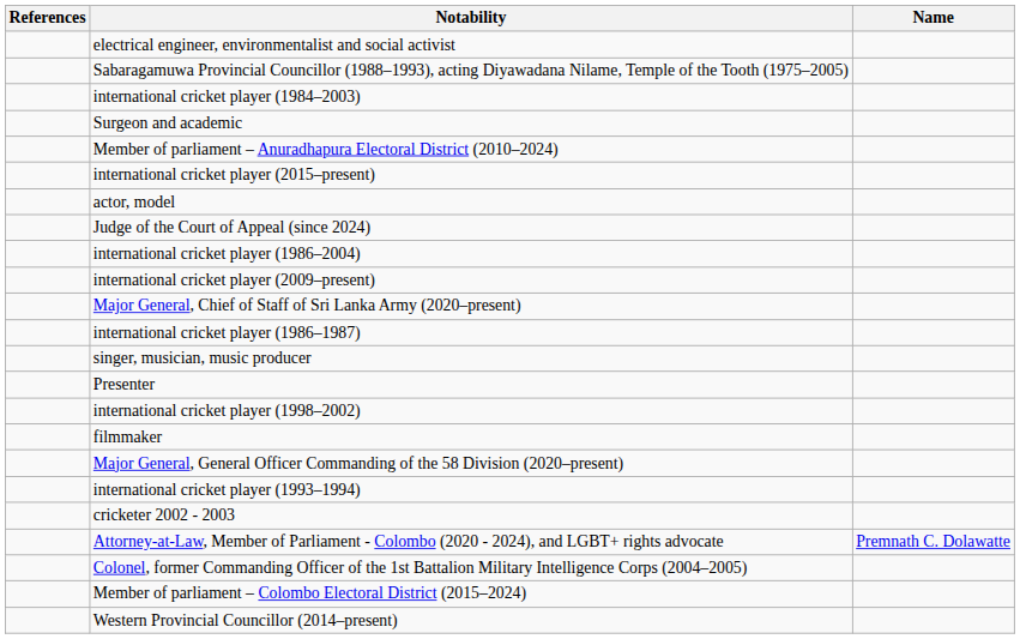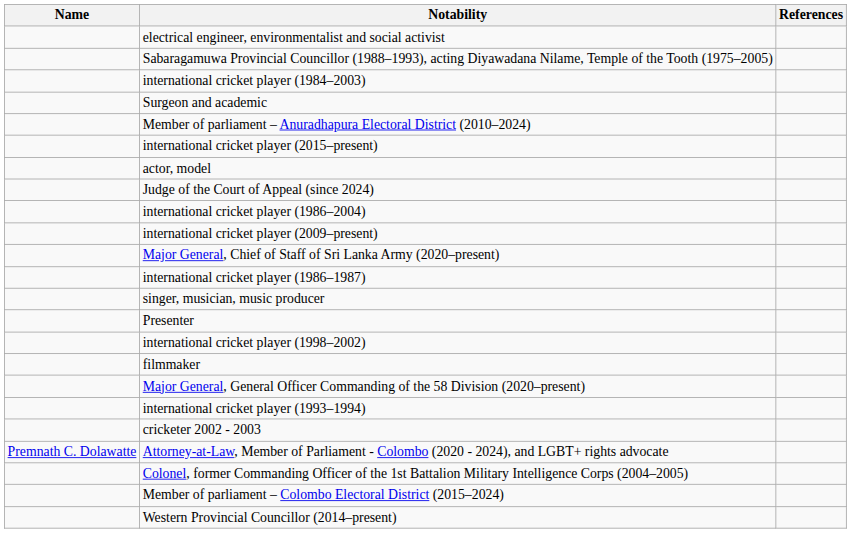 <table class="wikitable sortable">
 <tr>
+<th>Name</th>
+<th>Notability</th>
 <th>References</th>
-<th>Notability</th>
-<th>Name</th>
 </tr>
 <tr>
 <td></td>
 <td>electrical engineer, environmentalist and social activist</td>
 <td></td>
 </tr>
 <tr>
 <td></td>
 <td>Sabaragamuwa Provincial Councillor (1988–1993), acting Diyawadana Nilame, Temple of the Tooth (1975–2005)</td>
 <td></td>
 </tr>
 <tr>
 <td></td>
 <td>international cricket player (1984–2003)</td>
 <td></td>
 </tr>
 <tr>
 <td></td>
 <td>Surgeon and academic</td>
 <td></td>
 </tr>
 <tr>
 <td></td>
 <td>Member of parliament – <a href='#'>Anuradhapura Electoral District</a> (2010–2024)</td>
 <td></td>
 </tr>
 <tr>
 <td></td>
 <td>international cricket player (2015–present)</td>
 <td></td>
 </tr>
 <tr>
 <td></td>
 <td>actor, model</td>
 <td></td>
 </tr>
 <tr>
 <td></td>
 <td>Judge of the Court of Appeal (since 2024)</td>
 <td></td>
 </tr>
 <tr>
 <td></td>
 <td>international cricket player (1986–2004)</td>
 <td></td>
 </tr>
 <tr>
 <td></td>
 <td>international cricket player (2009–present)</td>
 <td></td>
 </tr>
 <tr>
 <td></td>
 <td><a href='#'>Major General</a>, Chief of Staff of Sri Lanka Army (2020–present)</td>
 <td></td>
 </tr>
 <tr>
 <td></td>
 <td>international cricket player (1986–1987)</td>
 <td></td>
 </tr>
 <tr>
 <td></td>
 <td>singer, musician, music producer</td>
 <td></td>
 </tr>
 <tr>
 <td></td>
 <td>Presenter</td>
 <td></td>
 </tr>
 <tr>
 <td></td>
 <td>international cricket player (1998–2002)</td>
 <td></td>
 </tr>
 <tr>
 <td></td>
 <td>filmmaker</td>
 <td></td>
 </tr>
 <tr>
 <td></td>
 <td><a href='#'>Major General</a>, General Officer Commanding of the 58 Division (2020–present)</td>
 <td></td>
 </tr>
 <tr>
 <td></td>
 <td>international cricket player (1993–1994)</td>
 <td></td>
 </tr>
 <tr>
 <td></td>
 <td>cricketer 2002 - 2003</td>
 <td></td>
 </tr>
 <tr>
+<td><a href='#'>Premnath C. Dolawatte</a></td>
+<td><a href='#'>Attorney-at-Law</a>, Member of Parliament - <a href='#'>Colombo</a> (2020 - 2024), and LGBT+ rights advocate</td>
 <td></td>
-<td><a href='#'>Attorney-at-Law</a>, Member of Parliament - <a href='#'>Colombo</a> (2020 - 2024), and LGBT+ rights advocate</td>
-<td><a href='#'>Premnath C. Dolawatte</a></td>
 </tr>
 <tr>
+<td> </td>
+<td><a href='#'>Colonel</a>, former Commanding Officer of the 1st Battalion Military Intelligence Corps (2004–2005)</td>
 <td></td>
-<td><a href='#'>Colonel</a>, former Commanding Officer of the 1st Battalion Military Intelligence Corps (2004–2005)</td>
-<td> </td>
 </tr>
 <tr>
 <td></td>
 <td>Member of parliament – <a href='#'>Colombo Electoral District</a> (2015–2024)</td>
 <td></td>
 </tr>
 <tr>
 <td></td>
 <td>Western Provincial Councillor (2014–present)</td>
 <td></td>
 </tr>
 </table>
